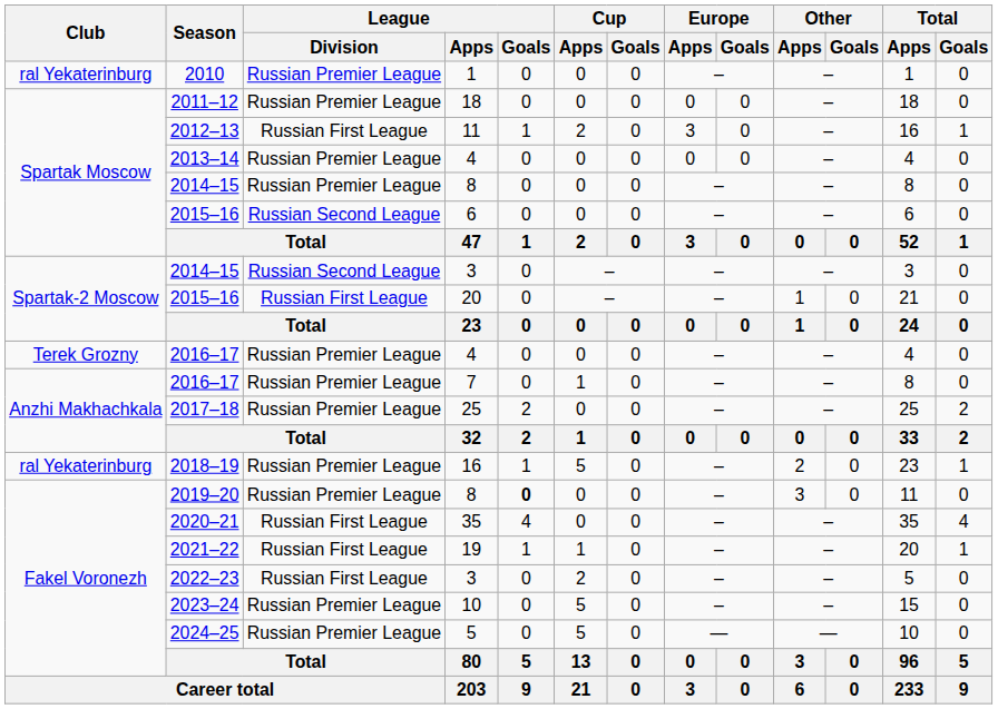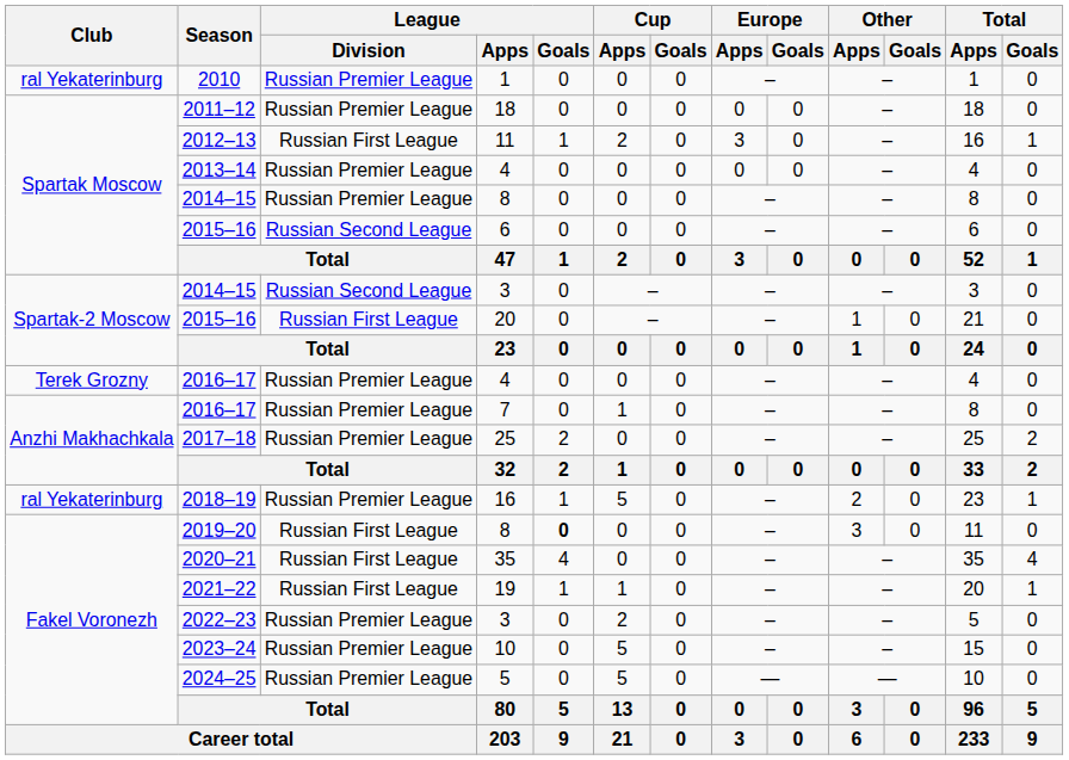 <table class="wikitable" style="text-align: center;">
 <tr>
 <th rowspan="2">Club</th>
 <th rowspan="2">Season</th>
 <th colspan="3">League</th>
 <th colspan="2">Cup</th>
 <th colspan="2">Europe</th>
 <th colspan="2">Other</th>
 <th colspan="2">Total</th>
 </tr>
 <tr>
 <th>Division</th>
 <th>Apps</th>
 <th>Goals</th>
 <th>Apps</th>
 <th>Goals</th>
 <th>Apps</th>
 <th>Goals</th>
 <th>Apps</th>
 <th>Goals</th>
 <th>Apps</th>
 <th>Goals</th>
 </tr>
 <tr>
 <td><a href='#'>ral Yekaterinburg</a></td>
 <td><a href='#'>2010</a></td>
 <td><a href='#'>Russian Premier League</a></td>
 <td>1</td>
 <td>0</td>
 <td>0</td>
 <td>0</td>
 <td colspan=2>–</td>
 <td colspan=2>–</td>
 <td>1</td>
 <td>0</td>
 </tr>
 <tr>
 <td rowspan=6><a href='#'>Spartak Moscow</a></td>
 <td><a href='#'>2011–12</a></td>
 <td>Russian Premier League</td>
 <td>18</td>
 <td>0</td>
 <td>0</td>
 <td>0</td>
 <td>0</td>
 <td>0</td>
 <td colspan=2>–</td>
 <td>18</td>
 <td>0</td>
 </tr>
 <tr>
 <td><a href='#'>2012–13</a></td>
 <td>Russian First League</td>
 <td>11</td>
 <td>1</td>
 <td>2</td>
 <td>0</td>
 <td>3</td>
 <td>0</td>
 <td colspan=2>–</td>
 <td>16</td>
 <td>1</td>
 </tr>
 <tr>
 <td><a href='#'>2013–14</a></td>
 <td>Russian Premier League</td>
 <td>4</td>
 <td>0</td>
 <td>0</td>
 <td>0</td>
 <td>0</td>
 <td>0</td>
 <td colspan=2>–</td>
 <td>4</td>
 <td>0</td>
 </tr>
 <tr>
 <td><a href='#'>2014–15</a></td>
 <td>Russian Premier League</td>
 <td>8</td>
 <td>0</td>
 <td>0</td>
 <td>0</td>
 <td colspan=2>–</td>
 <td colspan=2>–</td>
 <td>8</td>
 <td>0</td>
 </tr>
 <tr>
 <td><a href='#'>2015–16</a></td>
 <td><a href='#'>Russian Second League</a></td>
 <td>6</td>
 <td>0</td>
 <td>0</td>
 <td>0</td>
 <td colspan=2>–</td>
 <td colspan=2>–</td>
 <td>6</td>
 <td>0</td>
 </tr>
 <tr>
 <th colspan=2>Total</th>
 <th>47</th>
 <th>1</th>
 <th>2</th>
 <th>0</th>
 <th>3</th>
 <th>0</th>
 <th>0</th>
 <th>0</th>
 <th>52</th>
 <th>1</th>
 </tr>
 <tr>
 <td rowspan=3><a href='#'>Spartak-2 Moscow</a></td>
 <td><a href='#'>2014–15</a></td>
 <td><a href='#'>Russian Second League</a></td>
 <td>3</td>
 <td>0</td>
 <td colspan=2>–</td>
 <td colspan=2>–</td>
 <td colspan=2>–</td>
 <td>3</td>
 <td>0</td>
 </tr>
 <tr>
 <td><a href='#'>2015–16</a></td>
 <td><a href='#'>Russian First League</a></td>
 <td>20</td>
 <td>0</td>
 <td colspan=2>–</td>
 <td colspan=2>–</td>
 <td>1</td>
 <td>0</td>
 <td>21</td>
 <td>0</td>
 </tr>
 <tr>
 <th colspan=2>Total</th>
 <th>23</th>
 <th>0</th>
 <th>0</th>
 <th>0</th>
 <th>0</th>
 <th>0</th>
 <th>1</th>
 <th>0</th>
 <th>24</th>
 <th>0</th>
 </tr>
 <tr>
 <td><a href='#'>Terek Grozny</a></td>
 <td><a href='#'>2016–17</a></td>
 <td>Russian Premier League</td>
 <td>4</td>
 <td>0</td>
 <td>0</td>
 <td>0</td>
 <td colspan=2>–</td>
 <td colspan=2>–</td>
 <td>4</td>
 <td>0</td>
 </tr>
 <tr>
 <td rowspan=3><a href='#'>Anzhi Makhachkala</a></td>
 <td><a href='#'>2016–17</a></td>
 <td>Russian Premier League</td>
 <td>7</td>
 <td>0</td>
 <td>1</td>
 <td>0</td>
 <td colspan=2>–</td>
 <td colspan=2>–</td>
 <td>8</td>
 <td>0</td>
 </tr>
 <tr>
 <td><a href='#'>2017–18</a></td>
 <td>Russian Premier League</td>
 <td>25</td>
 <td>2</td>
 <td>0</td>
 <td>0</td>
 <td colspan=2>–</td>
 <td colspan=2>–</td>
 <td>25</td>
 <td>2</td>
 </tr>
 <tr>
 <th colspan=2>Total</th>
 <th>32</th>
 <th>2</th>
 <th>1</th>
 <th>0</th>
 <th>0</th>
 <th>0</th>
 <th>0</th>
 <th>0</th>
 <th>33</th>
 <th>2</th>
 </tr>
 <tr>
 <td><a href='#'>ral Yekaterinburg</a></td>
 <td><a href='#'>2018–19</a></td>
 <td>Russian Premier League</td>
 <td>16</td>
 <td>1</td>
 <td>5</td>
 <td>0</td>
 <td colspan=2>–</td>
 <td>2</td>
 <td>0</td>
 <td>23</td>
 <td>1</td>
 </tr>
 <tr>
 <td rowspan="7"><a href='#'>Fakel Voronezh</a></td>
 <td><a href='#'>2019–20</a></td>
-<td>Russian Premier League</td>
+<td>Russian First League</td>
 <td>8</td>
 <td><strong>0</strong></td>
 <td>0</td>
 <td>0</td>
 <td colspan=2>–</td>
 <td>3</td>
 <td>0</td>
 <td>11</td>
 <td>0</td>
 </tr>
 <tr>
 <td><a href='#'>2020–21</a></td>
 <td>Russian First League</td>
 <td>35</td>
 <td>4</td>
 <td>0</td>
 <td>0</td>
 <td colspan=2>–</td>
 <td colspan=2>–</td>
 <td>35</td>
 <td>4</td>
 </tr>
 <tr>
 <td><a href='#'>2021–22</a></td>
 <td>Russian First League</td>
 <td>19</td>
 <td>1</td>
 <td>1</td>
 <td>0</td>
 <td colspan=2>–</td>
 <td colspan=2>–</td>
 <td>20</td>
 <td>1</td>
 </tr>
 <tr>
 <td><a href='#'>2022–23</a></td>
-<td>Russian First League</td>
+<td>Russian Premier League</td>
 <td>3</td>
 <td>0</td>
 <td>2</td>
 <td>0</td>
 <td colspan=2>–</td>
 <td colspan=2>–</td>
 <td>5</td>
 <td>0</td>
 </tr>
 <tr>
 <td><a href='#'>2023–24</a></td>
 <td>Russian Premier League</td>
 <td>10</td>
 <td>0</td>
 <td>5</td>
 <td>0</td>
 <td colspan=2>–</td>
 <td colspan=2>–</td>
 <td>15</td>
 <td>0</td>
 </tr>
 <tr>
 <td><a href='#'>2024–25</a></td>
 <td>Russian Premier League</td>
 <td>5</td>
 <td>0</td>
 <td>5</td>
 <td>0</td>
 <td colspan="2">—</td>
 <td colspan="2">—</td>
 <td>10</td>
 <td>0</td>
 </tr>
 <tr>
 <th colspan="2">Total</th>
 <th>80</th>
 <th>5</th>
 <th>13</th>
 <th>0</th>
 <th>0</th>
 <th>0</th>
 <th>3</th>
 <th>0</th>
 <th>96</th>
 <th>5</th>
 </tr>
 <tr>
 <th colspan="3">Career total</th>
 <th>203</th>
 <th>9</th>
 <th>21</th>
 <th>0</th>
 <th>3</th>
 <th>0</th>
 <th>6</th>
 <th>0</th>
 <th>233</th>
 <th>9</th>
 </tr>
 </table>
